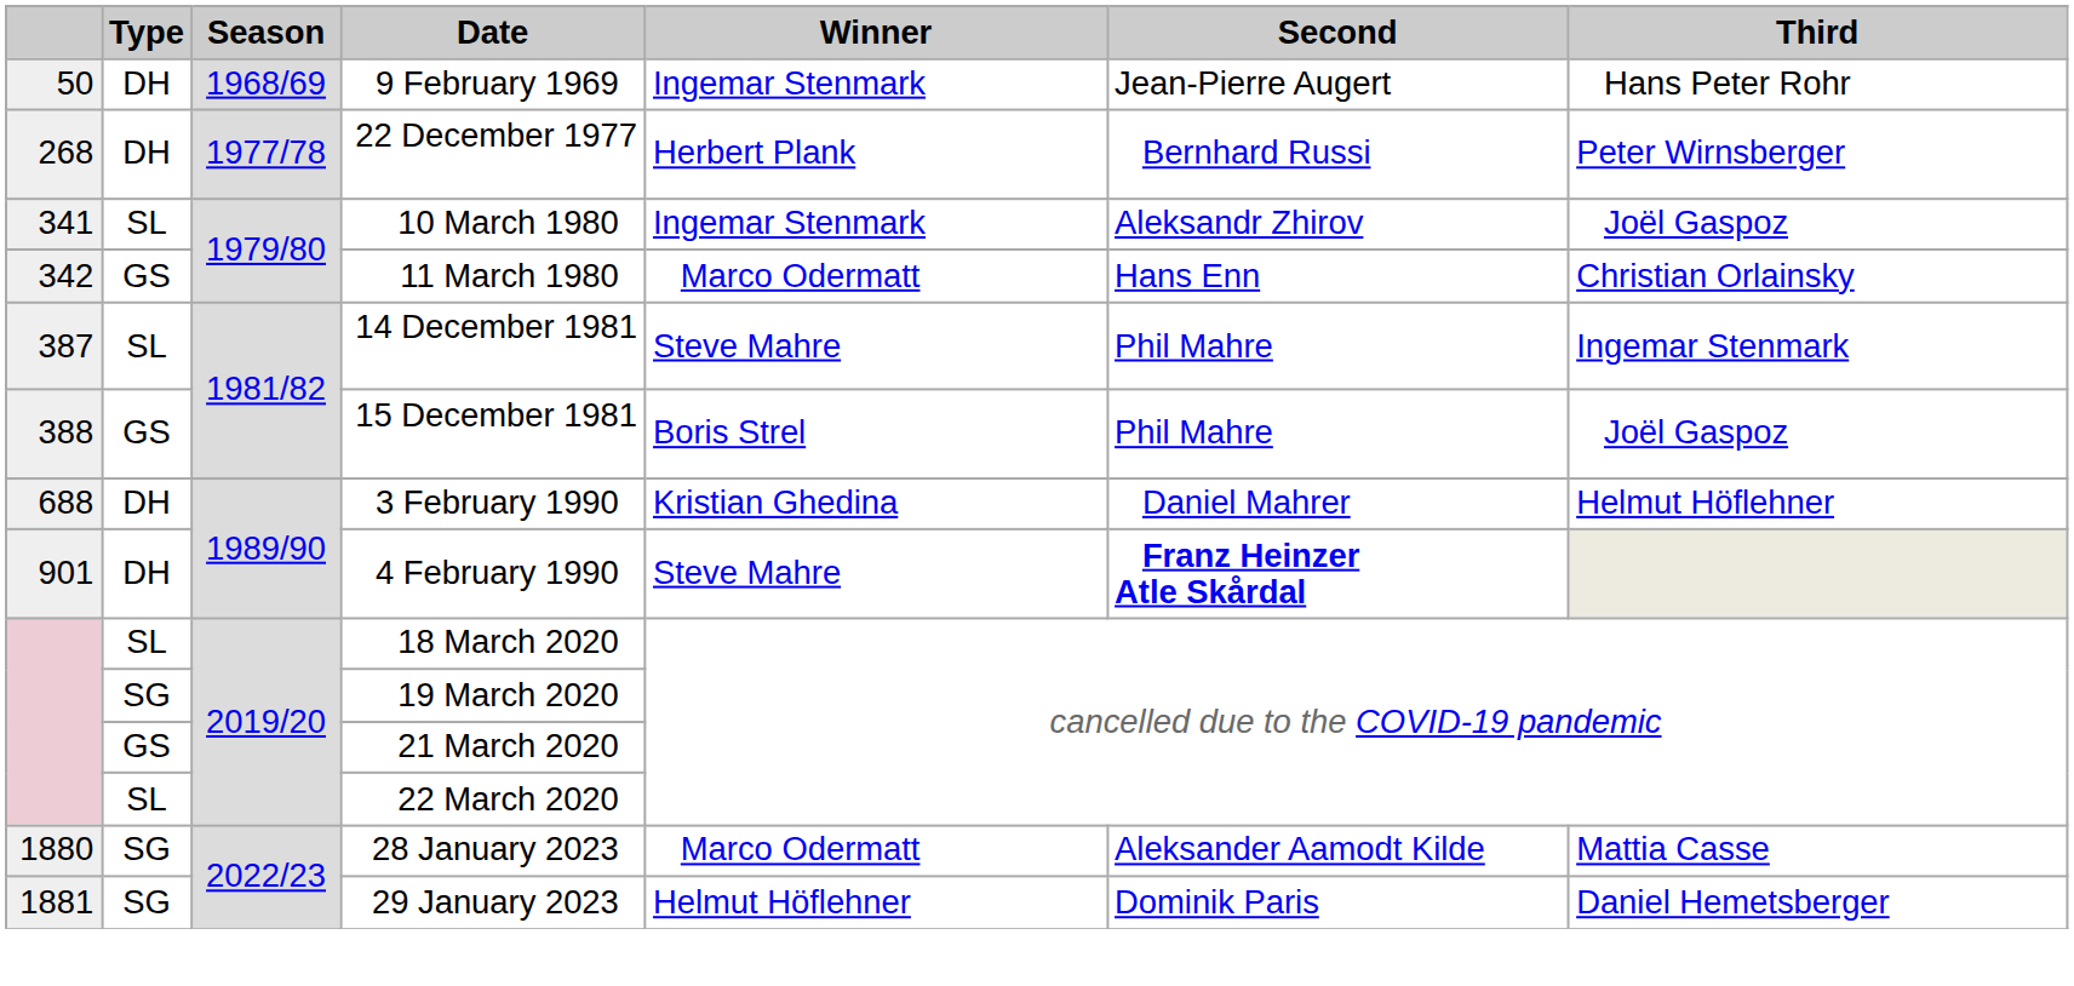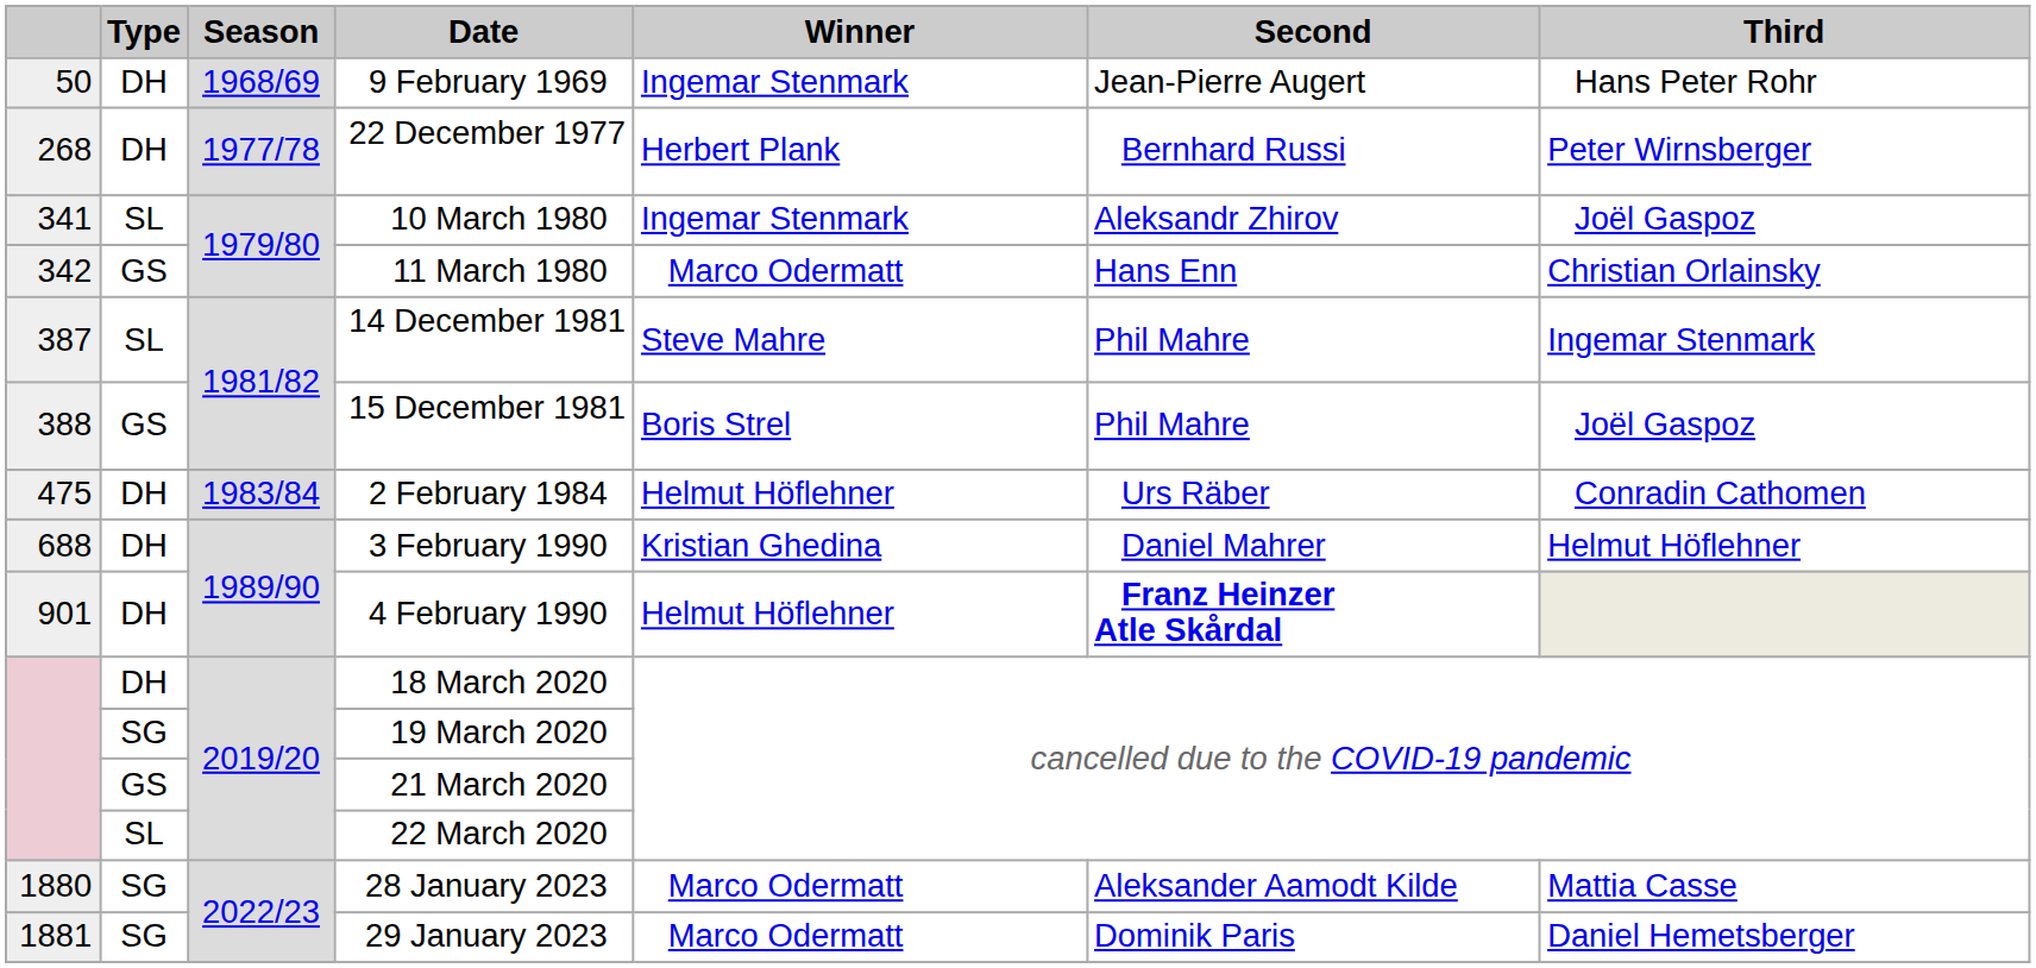 <table class="wikitable plainrowheaders" style="background:#fff; font-size:86%; line-height:15px; border:grey solid 1px; border-collapse:collapse;">
 <tr>
 <th style="background-color: #ccc;" width="33"></th>
 <th style="background-color: #ccc;" width="30">Type</th>
 <th style="background-color: #ccc;" width="55">Season</th>
 <th style="background-color: #ccc;" width="120">Date</th>
 <th style="background:#ccc;" width="185">Winner</th>
 <th style="background:#ccc;" width="185">Second</th>
 <th style="background:#ccc;" width="200">Third</th>
 </tr>
 <tr>
 <td align=right align=center bgcolor="#EFEFEF">50</td>
 <td align=center>DH</td>
 <td bgcolor=gainsboro align=center><a href='#'>1968/69</a></td>
 <td align=right>9 February 1969  </td>
 <td> <a href='#'>Ingemar Stenmark</a></td>
 <td> Jean-Pierre Augert</td>
 <td>   Hans Peter Rohr</td>
 </tr>
 <tr>
 <td align=right align=center bgcolor="#EFEFEF">268</td>
 <td align=center>DH</td>
 <td bgcolor=gainsboro align=center><a href='#'>1977/78</a></td>
 <td align=right>22 December 1977  </td>
 <td> <a href='#'>Herbert Plank</a></td>
 <td>   <a href='#'>Bernhard Russi</a></td>
 <td> <a href='#'>Peter Wirnsberger</a></td>
 </tr>
 <tr>
 <td align=right align=center bgcolor="#EFEFEF">341</td>
 <td align=center>SL</td>
 <td bgcolor=gainsboro align=center rowspan=2><a href='#'>1979/80</a></td>
 <td align=right>10 March 1980  </td>
 <td> <a href='#'>Ingemar Stenmark</a></td>
 <td> <a href='#'>Aleksandr Zhirov</a></td>
 <td>   <a href='#'>Joël Gaspoz</a></td>
 </tr>
 <tr>
 <td align=right align=center bgcolor="#EFEFEF">342</td>
 <td align=center>GS</td>
 <td align=right>11 March 1980  </td>
 <td>   <a href='#'>Marco Odermatt</a></td>
 <td> <a href='#'>Hans Enn</a></td>
 <td> <a href='#'>Christian Orlainsky</a></td>
 </tr>
 <tr>
 <td align=right align=center bgcolor="#EFEFEF">387</td>
 <td align=center>SL</td>
 <td bgcolor=gainsboro align=center rowspan=2><a href='#'>1981/82</a></td>
 <td align=right>14 December 1981  </td>
 <td> <a href='#'>Steve Mahre</a></td>
 <td> <a href='#'>Phil Mahre</a></td>
 <td> <a href='#'>Ingemar Stenmark</a></td>
 </tr>
 <tr>
 <td align=right align=center bgcolor="#EFEFEF">388</td>
 <td align=center>GS</td>
 <td align=right>15 December 1981  </td>
 <td> <a href='#'>Boris Strel</a></td>
 <td> <a href='#'>Phil Mahre</a></td>
 <td>   <a href='#'>Joël Gaspoz</a></td>
 </tr>
 <tr>
+<td align=right align=center bgcolor="#EFEFEF">475</td>
+<td align=center>DH</td>
+<td bgcolor=gainsboro align=center><a href='#'>1983/84</a></td>
+<td align=right>2 February 1984  </td>
+<td> <a href='#'>Helmut Höflehner</a></td>
+<td>   <a href='#'>Urs Räber</a></td>
+<td>   <a href='#'>Conradin Cathomen</a></td>
+</tr>
+<tr>
 <td align=right align=center bgcolor="#EFEFEF">688</td>
 <td align=center>DH</td>
 <td bgcolor=gainsboro align=center rowspan=2><a href='#'>1989/90</a></td>
 <td align=right>3 February 1990  </td>
 <td> <a href='#'>Kristian Ghedina</a></td>
 <td>   <a href='#'>Daniel Mahrer</a></td>
 <td> <a href='#'>Helmut Höflehner</a></td>
 </tr>
 <tr>
 <td align=right align=center bgcolor="#EFEFEF">901</td>
 <td align=center>DH</td>
 <td align=right>4 February 1990  </td>
-<td> <a href='#'>Steve Mahre</a></td>
+<td> <a href='#'>Helmut Höflehner</a></td>
 <td><strong>   <a href='#'>Franz Heinzer</a><br> <a href='#'>Atle Skårdal</a></strong></td>
 <td bgcolor="EDEAE0"></td>
 </tr>
 <tr>
 <td align=right align=center bgcolor="#EDCCD5" rowspan=4></td>
-<td align=center>SL</td>
+<td align=center>DH</td>
 <td bgcolor=gainsboro align=center rowspan=4><a href='#'>2019/20</a></td>
 <td align=right>18 March 2020  </td>
 <td colspan=3 rowspan=4 align=center style=color:#696969><em>cancelled due to the <a href='#'>COVID-19 pandemic</a></em></td>
 </tr>
 <tr>
 <td align=center>SG</td>
 <td align=right>19 March 2020  </td>
 </tr>
 <tr>
 <td align=center>GS</td>
 <td align=right>21 March 2020  </td>
 </tr>
 <tr>
 <td align=center>SL</td>
 <td align=right>22 March 2020  </td>
 </tr>
 <tr>
 <td align=right align=center bgcolor="#EFEFEF">1880</td>
 <td align=center>SG</td>
 <td bgcolor=gainsboro align=center rowspan=2><a href='#'>2022/23</a></td>
 <td align=right>28 January 2023  </td>
 <td>   <a href='#'>Marco Odermatt</a></td>
 <td> <a href='#'>Aleksander Aamodt Kilde</a></td>
 <td> <a href='#'>Mattia Casse</a></td>
 </tr>
 <tr>
 <td align=right align=center bgcolor="#EFEFEF">1881</td>
 <td align=center>SG</td>
 <td align=right>29 January 2023  </td>
-<td> <a href='#'>Helmut Höflehner</a></td>
+<td>   <a href='#'>Marco Odermatt</a></td>
 <td> <a href='#'>Dominik Paris</a></td>
 <td> <a href='#'>Daniel Hemetsberger</a></td>
 </tr>
 </table>
